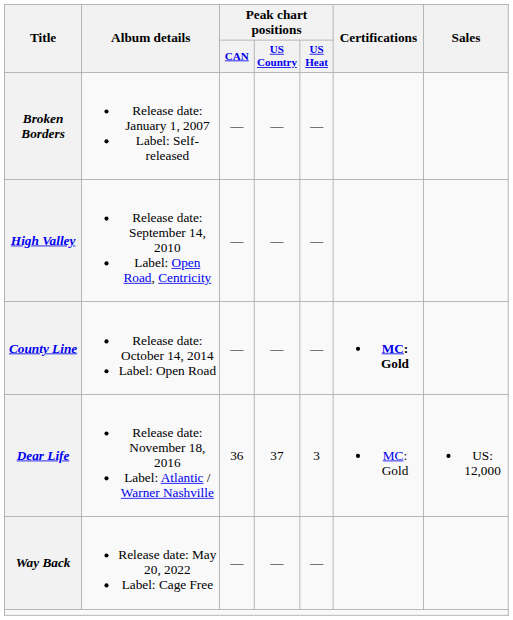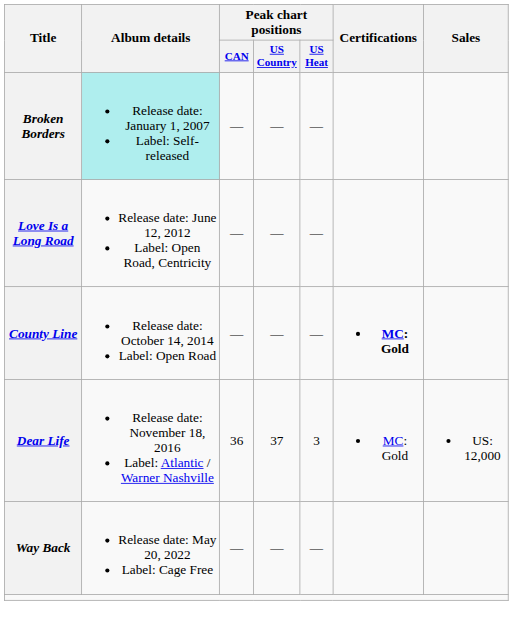 <table class="wikitable plainrowheaders" style="text-align:center;">
 <tr>
 <th rowspan="2" style="width:12em;">Title</th>
 <th rowspan="2" style="width:20em;">Album details</th>
 <th colspan="3">Peak chart positions</th>
 <th rowspan="2" style="width:8em;">Certifications</th>
 <th rowspan="2" style="width:8em;">Sales</th>
 </tr>
 <tr style="font-size:smaller;">
 <th style="width:4em;"><a href='#'>CAN</a><br></th>
 <th style="width:4em;"><a href='#'>US Country</a><br></th>
 <th style="width:4em;"><a href='#'>US Heat</a><br></th>
 </tr>
 <tr>
 <th scope="row"><em>Broken Borders</em></th>
-<td><br><ul><li>Release date: January 1, 2007</li><li>Label: Self-released</li></ul></td>
+<td style="background: paleturquoise;"><br><ul><li>Release date: January 1, 2007</li><li>Label: Self-released</li></ul></td>
 <td>—</td>
 <td>—</td>
 <td>—</td>
 <td></td>
 <td></td>
 </tr>
 <tr>
-<th scope="row"><em><a href='#'>High Valley</a></em></th>
-<td><br><ul><li>Release date: September 14, 2010</li><li>Label: <a href='#'>Open Road</a>, <a href='#'>Centricity</a></li></ul></td>
+<th scope="row"><em><a href='#'>Love Is a Long Road</a></em></th>
+<td><br><ul><li>Release date: June 12, 2012</li><li>Label: Open Road, Centricity</li></ul></td>
 <td>—</td>
 <td>—</td>
 <td>—</td>
 <td></td>
 <td></td>
 </tr>
 <tr>
 <th scope="row"><em><a href='#'>County Line</a></em></th>
 <td><br><ul><li>Release date: October 14, 2014</li><li>Label: Open Road</li></ul></td>
 <td>—</td>
 <td>—</td>
 <td>—</td>
 <td><strong><br><ul><li><a href='#'>MC</a>: Gold</li></ul></strong></td>
 <td></td>
 </tr>
 <tr>
 <th scope="row"><em><a href='#'>Dear Life</a></em></th>
 <td><br><ul><li>Release date: November 18, 2016</li><li>Label: <a href='#'>Atlantic</a> / <a href='#'>Warner Nashville</a></li></ul></td>
 <td>36</td>
 <td>37</td>
 <td>3</td>
 <td><br><ul><li><a href='#'>MC</a>: Gold</li></ul></td>
 <td><br><ul><li>US: 12,000</li></ul></td>
 </tr>
 <tr>
 <th scope="row"><em>Way Back</em></th>
 <td><br><ul><li>Release date: May 20, 2022</li><li>Label: Cage Free</li></ul></td>
 <td>—</td>
 <td>—</td>
 <td>—</td>
 <td></td>
 <td></td>
 </tr>
 <tr>
 <td colspan="7"></td>
 </tr>
 </table>
